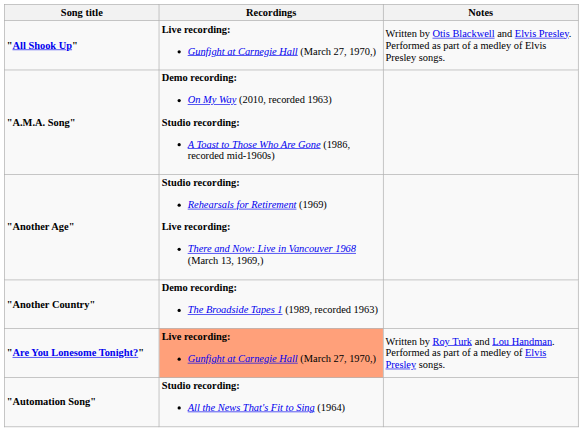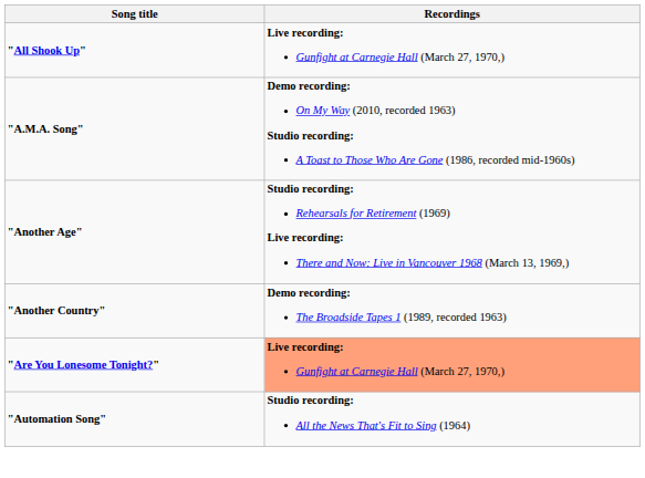 <table class="wikitable" width="100%">
 <tr>
 <th width="27%">Song title</th>
 <th width="39%">Recordings</th>
-<th width="34%">Notes</th>
 </tr>
 <tr>
 <td><strong>"<a href='#'>All Shook Up</a>"</strong></td>
 <td><strong>Live recording:</strong><br><ul><li><em><a href='#'>Gunfight at Carnegie Hall</a></em> (March 27, 1970,)</li></ul></td>
-<td>Written by <a href='#'>Otis Blackwell</a> and <a href='#'>Elvis Presley</a>.<br>Performed as part of a medley of Elvis Presley songs.</td>
 </tr>
 <tr>
 <td><strong>"A.M.A. Song"</strong></td>
 <td><strong>Demo recording:</strong><br><ul><li><em><a href='#'>On My Way</a></em> (2010, recorded 1963)</li></ul><strong>Studio recording:</strong><ul><li><em><a href='#'>A Toast to Those Who Are Gone</a></em> (1986, recorded mid-1960s)</li></ul></td>
-<td></td>
 </tr>
 <tr>
 <td><strong>"Another Age"</strong></td>
 <td><strong>Studio recording:</strong><br><ul><li><em><a href='#'>Rehearsals for Retirement</a></em> (1969)</li></ul><strong>Live recording:</strong><ul><li><em><a href='#'>There and Now: Live in Vancouver 1968</a></em> (March 13, 1969,)</li></ul></td>
-<td></td>
 </tr>
 <tr>
 <td><strong>"Another Country"</strong></td>
 <td><strong>Demo recording:</strong><br><ul><li><em><a href='#'>The Broadside Tapes 1</a></em> (1989, recorded 1963)</li></ul></td>
-<td></td>
 </tr>
 <tr>
 <td><strong>"<a href='#'>Are You Lonesome Tonight?</a>"</strong></td>
 <td style="background: lightsalmon;"><strong>Live recording:</strong><br><ul><li><em><a href='#'>Gunfight at Carnegie Hall</a></em> (March 27, 1970,)</li></ul></td>
-<td>Written by <a href='#'>Roy Turk</a> and <a href='#'>Lou Handman</a>.<br>Performed as part of a medley of <a href='#'>Elvis Presley</a> songs.</td>
 </tr>
 <tr>
 <td><strong>"Automation Song"</strong></td>
 <td><strong>Studio recording:</strong><br><ul><li><em><a href='#'>All the News That's Fit to Sing</a></em> (1964)</li></ul></td>
-<td></td>
 </tr>
 </table>
